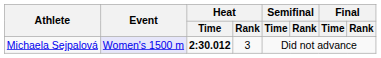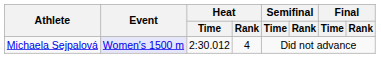 <table class="wikitable" style="font-size:90%">
 <tr>
 <th rowspan=2>Athlete</th>
 <th rowspan=2>Event</th>
 <th colspan=2>Heat</th>
 <th colspan=2>Semifinal</th>
 <th colspan=2>Final</th>
 </tr>
 <tr style="font-size:95%">
 <th>Time</th>
 <th>Rank</th>
 <th>Time</th>
 <th>Rank</th>
 <th>Time</th>
 <th>Rank</th>
 </tr>
 <tr align=center>
 <td align=left><a href='#'>Michaela Sejpalová</a></td>
 <td align=left style="background: lavender;"><a href='#'>Women's 1500 m</a></td>
-<td><strong>2:30.012</strong></td>
-<td>3</td>
+<td>2:30.012</td>
+<td>4</td>
 <td colspan=4>Did not advance</td>
 </tr>
 </table>
